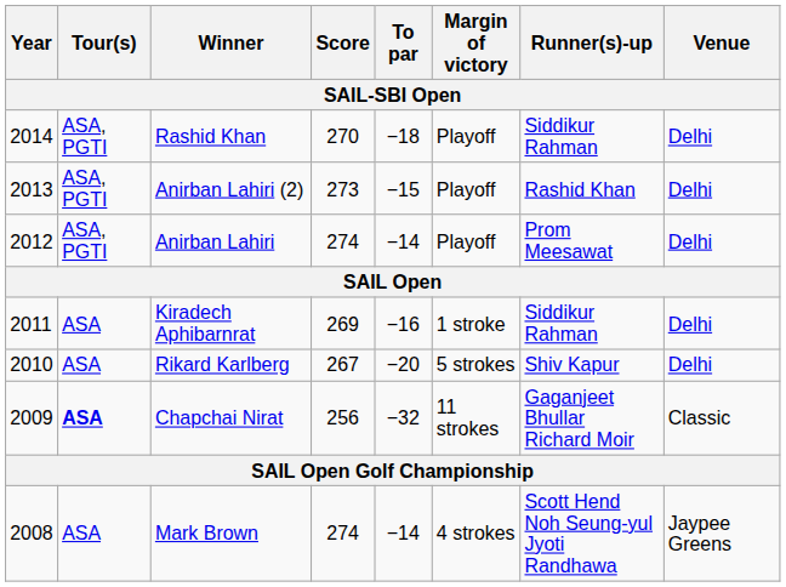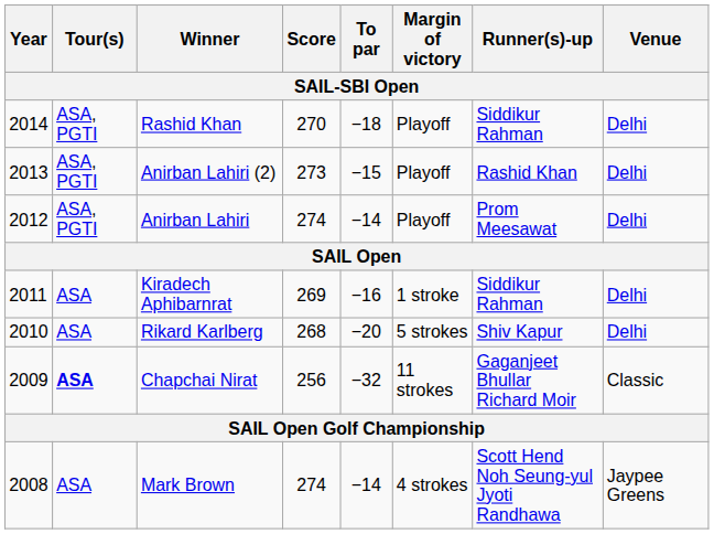 <table class="wikitable" style="font-size:95%">
 <tr>
 <th>Year</th>
 <th>Tour(s)</th>
 <th>Winner</th>
 <th>Score</th>
 <th>To par</th>
 <th>Margin of<br>victory</th>
 <th>Runner(s)-up</th>
 <th>Venue</th>
 </tr>
 <tr>
 <th colspan=8>SAIL-SBI Open</th>
 </tr>
 <tr>
 <td>2014</td>
 <td><a href='#'>ASA</a>, <a href='#'>PGTI</a></td>
 <td> <a href='#'>Rashid Khan</a></td>
 <td align=center>270</td>
 <td align=center>−18</td>
 <td>Playoff</td>
 <td> <a href='#'>Siddikur Rahman</a></td>
 <td><a href='#'>Delhi</a></td>
 </tr>
 <tr>
 <td>2013</td>
 <td><a href='#'>ASA</a>, <a href='#'>PGTI</a></td>
 <td> <a href='#'>Anirban Lahiri</a> (2)</td>
 <td align=center>273</td>
 <td align=center>−15</td>
 <td>Playoff</td>
 <td> <a href='#'>Rashid Khan</a></td>
 <td><a href='#'>Delhi</a></td>
 </tr>
 <tr>
 <td>2012</td>
 <td><a href='#'>ASA</a>, <a href='#'>PGTI</a></td>
 <td> <a href='#'>Anirban Lahiri</a></td>
 <td align=center>274</td>
 <td align=center>−14</td>
 <td>Playoff</td>
 <td> <a href='#'>Prom Meesawat</a></td>
 <td><a href='#'>Delhi</a></td>
 </tr>
 <tr>
 <th colspan=8>SAIL Open</th>
 </tr>
 <tr>
 <td>2011</td>
 <td><a href='#'>ASA</a></td>
 <td> <a href='#'>Kiradech Aphibarnrat</a></td>
 <td align=center>269</td>
 <td align=center>−16</td>
 <td>1 stroke</td>
 <td> <a href='#'>Siddikur Rahman</a></td>
 <td><a href='#'>Delhi</a></td>
 </tr>
 <tr>
 <td>2010</td>
 <td><a href='#'>ASA</a></td>
 <td> <a href='#'>Rikard Karlberg</a></td>
-<td align=center>267</td>
+<td align=center>268</td>
 <td align=center>−20</td>
 <td>5 strokes</td>
 <td> <a href='#'>Shiv Kapur</a></td>
 <td><a href='#'>Delhi</a></td>
 </tr>
 <tr>
 <td>2009</td>
 <td><strong><a href='#'>ASA</a></strong></td>
 <td> <a href='#'>Chapchai Nirat</a></td>
 <td align=center>256</td>
 <td align=center>−32</td>
 <td>11 strokes</td>
 <td> <a href='#'>Gaganjeet Bhullar</a><br> <a href='#'>Richard Moir</a></td>
 <td>Classic</td>
 </tr>
 <tr>
 <th colspan=8>SAIL Open Golf Championship</th>
 </tr>
 <tr>
 <td>2008</td>
 <td><a href='#'>ASA</a></td>
 <td> <a href='#'>Mark Brown</a></td>
 <td align=center>274</td>
 <td align=center>−14</td>
 <td>4 strokes</td>
 <td> <a href='#'>Scott Hend</a><br> <a href='#'>Noh Seung-yul</a><br> <a href='#'>Jyoti Randhawa</a></td>
 <td>Jaypee Greens</td>
 </tr>
 </table>
